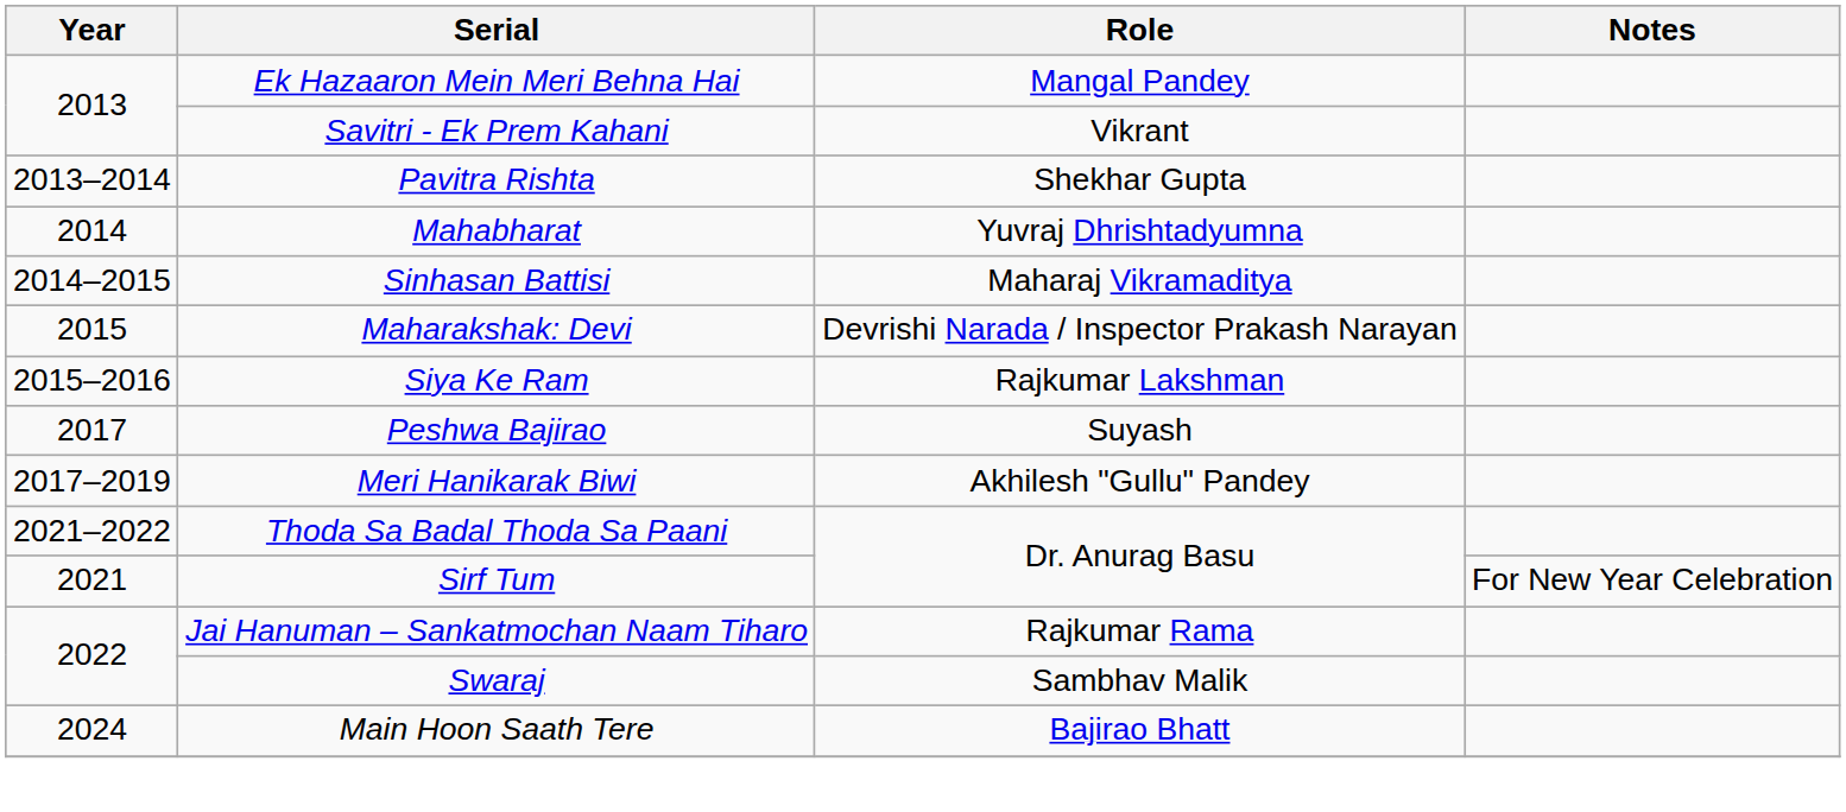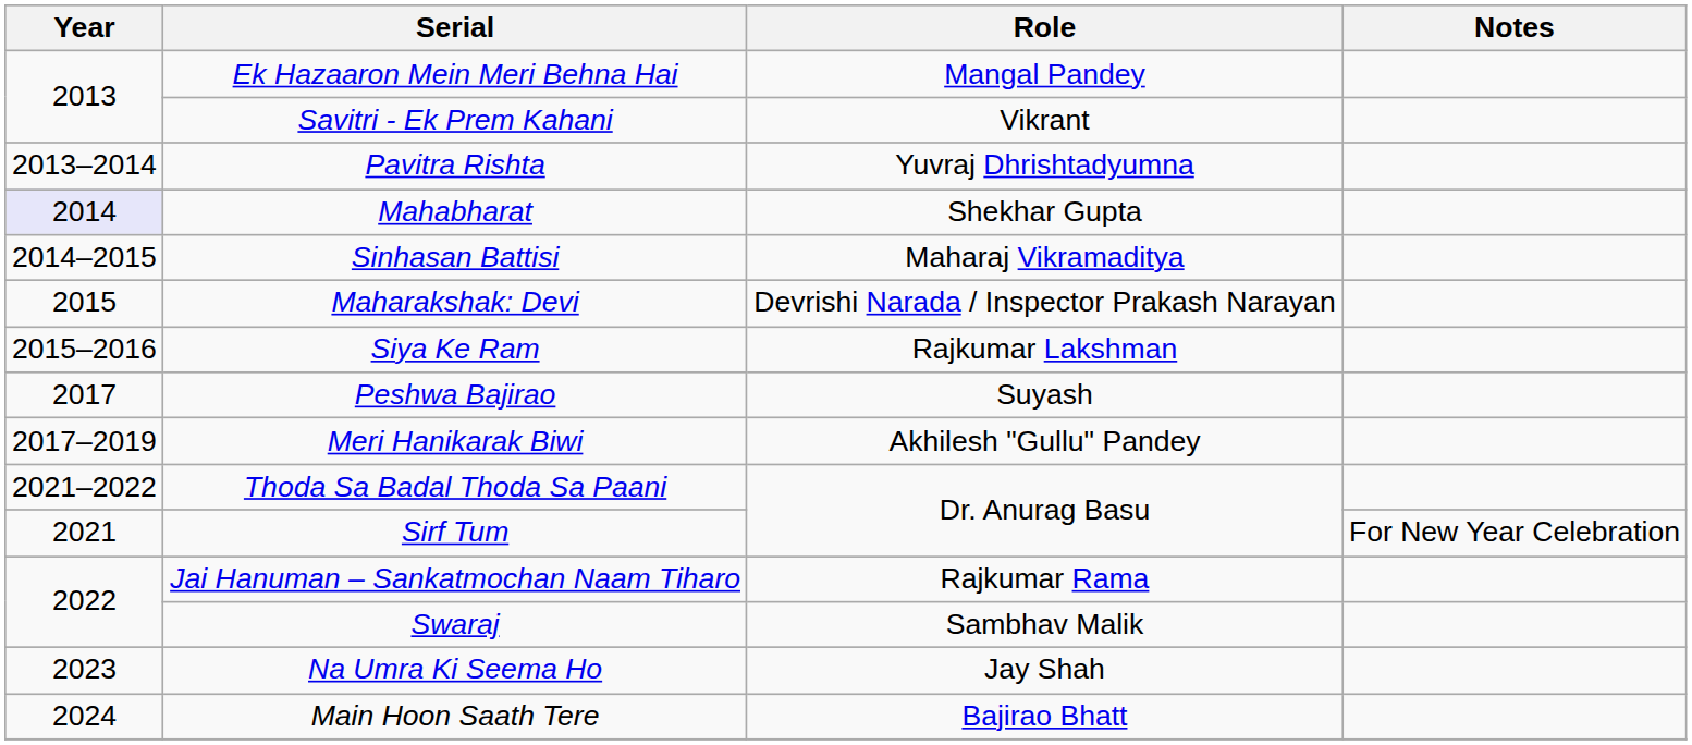 <table class="wikitable sortable" style="text-align:center;">
 <tr>
 <th>Year</th>
 <th>Serial</th>
 <th>Role</th>
 <th>Notes</th>
 </tr>
 <tr>
 <td rowspan = "2">2013</td>
 <td><em><a href='#'>Ek Hazaaron Mein Meri Behna Hai</a></em></td>
 <td><a href='#'>Mangal Pandey</a></td>
 <td></td>
 </tr>
 <tr>
 <td><em><a href='#'>Savitri - Ek Prem Kahani</a></em></td>
 <td>Vikrant</td>
 <td></td>
 </tr>
 <tr>
 <td>2013–2014</td>
 <td><em><a href='#'>Pavitra Rishta</a></em></td>
-<td>Shekhar Gupta</td>
+<td>Yuvraj <a href='#'>Dhrishtadyumna</a></td>
 <td></td>
 </tr>
 <tr>
-<td>2014</td>
+<td style="background: lavender;">2014</td>
 <td><em><a href='#'> Mahabharat</a></em></td>
-<td>Yuvraj <a href='#'>Dhrishtadyumna</a></td>
+<td>Shekhar Gupta</td>
 <td></td>
 </tr>
 <tr>
 <td>2014–2015</td>
 <td><em><a href='#'> Sinhasan Battisi</a></em></td>
 <td>Maharaj <a href='#'>Vikramaditya</a></td>
 <td></td>
 </tr>
 <tr>
 <td>2015</td>
 <td><em><a href='#'>Maharakshak: Devi</a></em></td>
 <td>Devrishi <a href='#'>Narada</a> / Inspector Prakash Narayan</td>
 <td></td>
 </tr>
 <tr>
 <td>2015–2016</td>
 <td><em><a href='#'>Siya Ke Ram</a></em></td>
 <td>Rajkumar <a href='#'>Lakshman</a></td>
 <td></td>
 </tr>
 <tr>
 <td>2017</td>
 <td><em><a href='#'> Peshwa Bajirao</a></em></td>
 <td>Suyash</td>
 <td></td>
 </tr>
 <tr>
 <td>2017–2019</td>
 <td><em><a href='#'>Meri Hanikarak Biwi</a></em></td>
 <td>Akhilesh "Gullu" Pandey</td>
 <td></td>
 </tr>
 <tr>
 <td>2021–2022</td>
 <td><em><a href='#'>Thoda Sa Badal Thoda Sa Paani</a></em></td>
 <td rowspan = "2">Dr. Anurag Basu</td>
 <td></td>
 </tr>
 <tr>
 <td>2021</td>
 <td><em><a href='#'> Sirf Tum</a></em></td>
 <td>For New Year Celebration</td>
 </tr>
 <tr>
 <td rowspan = "2">2022</td>
 <td><em><a href='#'>Jai Hanuman – Sankatmochan Naam Tiharo</a></em></td>
 <td>Rajkumar <a href='#'>Rama</a></td>
 <td></td>
 </tr>
 <tr>
 <td><em><a href='#'> Swaraj</a></em></td>
 <td>Sambhav Malik</td>
 <td></td>
 </tr>
 <tr>
+<td>2023</td>
+<td><em><a href='#'>Na Umra Ki Seema Ho</a></em></td>
+<td>Jay Shah</td>
+<td></td>
+</tr>
+<tr>
 <td>2024</td>
 <td><em>Main Hoon Saath Tere</em></td>
 <td><a href='#'> Bajirao Bhatt</a></td>
 <td></td>
 </tr>
 <tr>
 </tr>
 </table>
